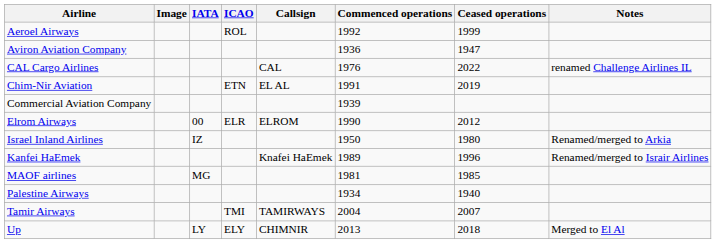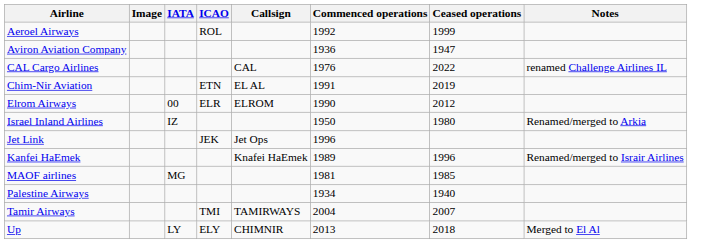 <table class="wikitable sortable">
 <tr valign="middle">
 <th>Airline</th>
 <th>Image</th>
 <th><a href='#'>IATA</a></th>
 <th><a href='#'>ICAO</a></th>
 <th>Callsign</th>
 <th>Commenced operations</th>
 <th>Ceased operations</th>
 <th>Notes</th>
 </tr>
 <tr>
 <td><a href='#'>Aeroel Airways</a></td>
 <td></td>
 <td></td>
 <td>ROL</td>
 <td></td>
 <td>1992</td>
 <td>1999</td>
 <td></td>
 </tr>
 <tr>
 <td><a href='#'>Aviron Aviation Company</a></td>
 <td></td>
 <td></td>
 <td></td>
 <td></td>
 <td>1936</td>
 <td>1947</td>
 <td></td>
 </tr>
 <tr>
 <td><a href='#'>CAL Cargo Airlines</a></td>
 <td></td>
 <td></td>
 <td></td>
 <td>CAL</td>
 <td>1976</td>
 <td>2022</td>
 <td>renamed <a href='#'>Challenge Airlines IL</a></td>
 </tr>
 <tr>
 <td><a href='#'>Chim-Nir Aviation</a></td>
 <td></td>
 <td></td>
 <td>ETN</td>
 <td>EL AL</td>
 <td>1991</td>
 <td>2019</td>
 <td></td>
 </tr>
 <tr>
-<td>Commercial Aviation Company</td>
-<td></td>
-<td></td>
-<td></td>
-<td></td>
-<td>1939</td>
-<td></td>
-<td></td>
-</tr>
-<tr>
 <td><a href='#'>Elrom Airways</a></td>
 <td></td>
 <td>00</td>
 <td>ELR</td>
 <td>ELROM</td>
 <td>1990</td>
 <td>2012</td>
 <td></td>
 </tr>
 <tr>
 <td><a href='#'>Israel Inland Airlines</a></td>
 <td></td>
 <td>IZ</td>
 <td></td>
 <td></td>
 <td>1950</td>
 <td>1980</td>
 <td>Renamed/merged to <a href='#'>Arkia</a></td>
+</tr>
+<tr>
+<td><a href='#'>Jet Link</a></td>
+<td></td>
+<td></td>
+<td>JEK</td>
+<td>Jet Ops</td>
+<td>1996</td>
+<td></td>
+<td></td>
 </tr>
 <tr>
 <td><a href='#'>Kanfei HaEmek</a></td>
 <td></td>
 <td></td>
 <td></td>
 <td>Knafei HaEmek</td>
 <td>1989</td>
 <td>1996</td>
 <td>Renamed/merged to <a href='#'>Israir Airlines</a></td>
 </tr>
 <tr>
 <td><a href='#'>MAOF airlines</a></td>
 <td></td>
 <td>MG</td>
 <td></td>
 <td></td>
 <td>1981</td>
 <td>1985</td>
 <td></td>
 </tr>
 <tr>
 <td><a href='#'>Palestine Airways</a></td>
 <td></td>
 <td></td>
 <td></td>
 <td></td>
 <td>1934</td>
 <td>1940</td>
 <td></td>
 </tr>
 <tr>
 <td><a href='#'>Tamir Airways</a></td>
 <td></td>
 <td></td>
 <td>TMI</td>
 <td>TAMIRWAYS</td>
 <td>2004</td>
 <td>2007</td>
 <td></td>
 </tr>
 <tr>
 <td><a href='#'>Up</a></td>
 <td></td>
 <td>LY</td>
 <td>ELY</td>
 <td>CHIMNIR</td>
 <td>2013</td>
 <td>2018</td>
 <td>Merged to <a href='#'>El Al</a></td>
 </tr>
 </table>
